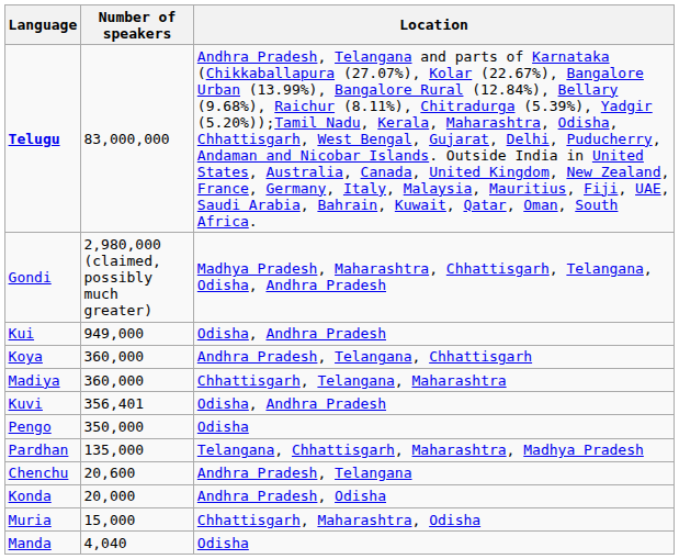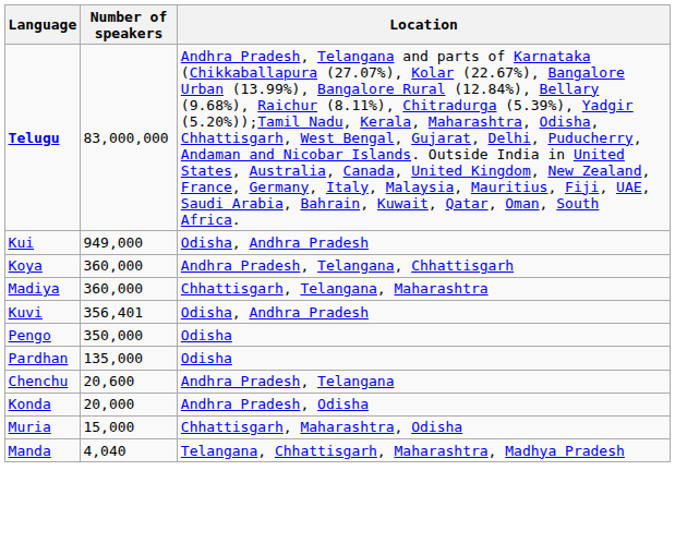 <table class="wikitable sortable">
 <tr>
 <th>Language</th>
 <th>Number of speakers</th>
 <th>Location</th>
 </tr>
 <tr>
 <td><strong><a href='#'>Telugu</a></strong></td>
 <td>83,000,000</td>
 <td><a href='#'>Andhra Pradesh</a>, <a href='#'>Telangana</a> and parts of <a href='#'>Karnataka</a> (<a href='#'>Chikkaballapura</a> (27.07%), <a href='#'>Kolar</a> (22.67%), <a href='#'>Bangalore Urban</a> (13.99%), <a href='#'>Bangalore Rural</a> (12.84%), <a href='#'>Bellary</a> (9.68%), <a href='#'>Raichur</a> (8.11%), <a href='#'>Chitradurga</a> (5.39%), <a href='#'>Yadgir</a> (5.20%));<a href='#'>Tamil Nadu</a>, <a href='#'>Kerala</a>, <a href='#'>Maharashtra</a>, <a href='#'>Odisha</a>, <a href='#'>Chhattisgarh</a>, <a href='#'>West Bengal</a>, <a href='#'>Gujarat</a>, <a href='#'>Delhi</a>, <a href='#'>Puducherry</a>, <a href='#'>Andaman and Nicobar Islands</a>. Outside India in <a href='#'>United States</a>, <a href='#'>Australia</a>, <a href='#'>Canada</a>, <a href='#'>United Kingdom</a>, <a href='#'>New Zealand</a>, <a href='#'>France</a>, <a href='#'>Germany</a>, <a href='#'>Italy</a>, <a href='#'>Malaysia</a>, <a href='#'>Mauritius</a>, <a href='#'>Fiji</a>, <a href='#'>UAE</a>, <a href='#'>Saudi Arabia</a>, <a href='#'>Bahrain</a>, <a href='#'>Kuwait</a>, <a href='#'>Qatar</a>, <a href='#'>Oman</a>, <a href='#'>South Africa</a>.</td>
-</tr>
-<tr>
-<td><a href='#'>Gondi</a></td>
-<td>2,980,000 (claimed, possibly much greater)</td>
-<td><a href='#'>Madhya Pradesh</a>, <a href='#'>Maharashtra</a>, <a href='#'>Chhattisgarh</a>, <a href='#'>Telangana</a>, <a href='#'>Odisha</a>, <a href='#'>Andhra Pradesh</a></td>
 </tr>
 <tr>
 <td><a href='#'>Kui</a></td>
 <td>949,000</td>
 <td><a href='#'>Odisha</a>, <a href='#'>Andhra Pradesh</a></td>
 </tr>
 <tr>
 <td><a href='#'>Koya</a></td>
 <td>360,000</td>
 <td><a href='#'>Andhra Pradesh</a>, <a href='#'>Telangana</a>, <a href='#'>Chhattisgarh</a></td>
 </tr>
 <tr>
 <td><a href='#'>Madiya</a></td>
 <td>360,000</td>
 <td><a href='#'>Chhattisgarh</a>, <a href='#'>Telangana</a>, <a href='#'>Maharashtra</a></td>
 </tr>
 <tr>
 <td><a href='#'>Kuvi</a></td>
 <td>356,401</td>
 <td><a href='#'>Odisha</a>, <a href='#'>Andhra Pradesh</a></td>
 </tr>
 <tr>
 <td><a href='#'>Pengo</a></td>
 <td>350,000</td>
 <td><a href='#'>Odisha</a></td>
 </tr>
 <tr>
 <td><a href='#'>Pardhan</a></td>
 <td>135,000</td>
-<td><a href='#'>Telangana</a>, <a href='#'>Chhattisgarh</a>, <a href='#'>Maharashtra</a>, <a href='#'>Madhya Pradesh</a></td>
+<td><a href='#'>Odisha</a></td>
 </tr>
 <tr>
 <td><a href='#'>Chenchu</a></td>
 <td>20,600</td>
 <td><a href='#'>Andhra Pradesh</a>, <a href='#'>Telangana</a></td>
 </tr>
 <tr>
 <td><a href='#'>Konda</a></td>
 <td>20,000</td>
 <td><a href='#'>Andhra Pradesh</a>, <a href='#'>Odisha</a></td>
 </tr>
 <tr>
 <td><a href='#'>Muria</a></td>
 <td>15,000</td>
 <td><a href='#'>Chhattisgarh</a>, <a href='#'>Maharashtra</a>, <a href='#'>Odisha</a></td>
 </tr>
 <tr>
 <td><a href='#'>Manda</a></td>
 <td>4,040</td>
-<td><a href='#'>Odisha</a></td>
+<td><a href='#'>Telangana</a>, <a href='#'>Chhattisgarh</a>, <a href='#'>Maharashtra</a>, <a href='#'>Madhya Pradesh</a></td>
 </tr>
 </table>
